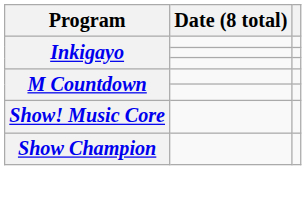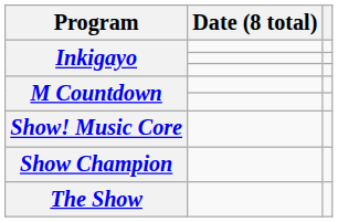 <table class="wikitable plainrowheaders sortable" style="text-align:center;">
 <tr>
 <th scope="col">Program </th>
 <th scope="col">Date (8 total)</th>
 <th scope="col" class="unsortable"></th>
 </tr>
 <tr>
 <th scope="row" rowspan="3"><em><a href='#'>Inkigayo</a></em></th>
 <td></td>
 <td style="text-align:center"></td>
 </tr>
 <tr>
 <td></td>
 <td style="text-align:center"></td>
 </tr>
 <tr>
 <td></td>
 <td style="text-align:center"></td>
 </tr>
 <tr>
 <th scope="row" rowspan="2"><em><a href='#'>M Countdown</a></em></th>
 <td></td>
 <td style="text-align:center"></td>
 </tr>
 <tr>
 <td></td>
 <td style="text-align:center"></td>
 </tr>
 <tr>
 <th scope="row"><em><a href='#'>Show! Music Core</a></em></th>
 <td></td>
 <td style="text-align:center"></td>
 </tr>
 <tr>
 <th scope="row"><em><a href='#'>Show Champion</a></em></th>
 <td></td>
 <td style="text-align:center"></td>
 </tr>
+<tr>
+<th scope="row"><em><a href='#'>The Show</a></em></th>
+<td></td>
+<td style="text-align:center"></td>
+</tr>
 </table>
